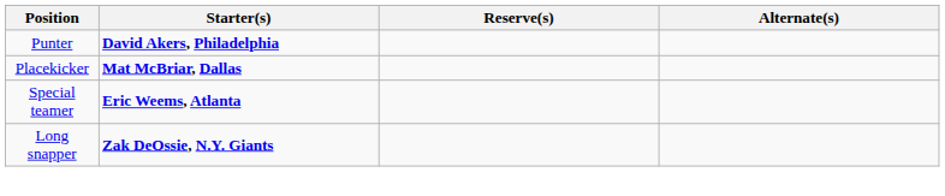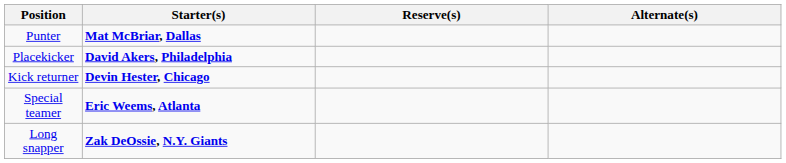 <table class="wikitable" width=75%>
 <tr>
 <th width=10%>Position</th>
 <th width=30%>Starter(s)</th>
 <th width=30%>Reserve(s)</th>
 <th width=30%>Alternate(s)</th>
 </tr>
 <tr>
 <td align=center><a href='#'>Punter</a></td>
+<td><strong> <a href='#'>Mat McBriar</a>, <a href='#'>Dallas</a></strong></td>
+<td></td>
+<td></td>
+</tr>
+<tr>
+<td align=center><a href='#'>Placekicker</a></td>
 <td><strong> <a href='#'>David Akers</a>, <a href='#'>Philadelphia</a></strong></td>
 <td></td>
 <td></td>
 </tr>
 <tr>
-<td align=center><a href='#'>Placekicker</a></td>
-<td><strong> <a href='#'>Mat McBriar</a>, <a href='#'>Dallas</a></strong></td>
+<td align=center><a href='#'>Kick returner</a></td>
+<td><strong> <a href='#'>Devin Hester</a>, <a href='#'>Chicago</a></strong></td>
 <td></td>
 <td></td>
 </tr>
 <tr>
 <td align=center><a href='#'>Special teamer</a></td>
 <td><strong> <a href='#'>Eric Weems</a>, <a href='#'>Atlanta</a></strong></td>
 <td></td>
 <td></td>
 </tr>
 <tr>
 <td align=center><a href='#'>Long snapper</a></td>
 <td><strong> <a href='#'>Zak DeOssie</a>, <a href='#'>N.Y. Giants</a></strong></td>
 <td></td>
 <td></td>
 </tr>
 </table>
